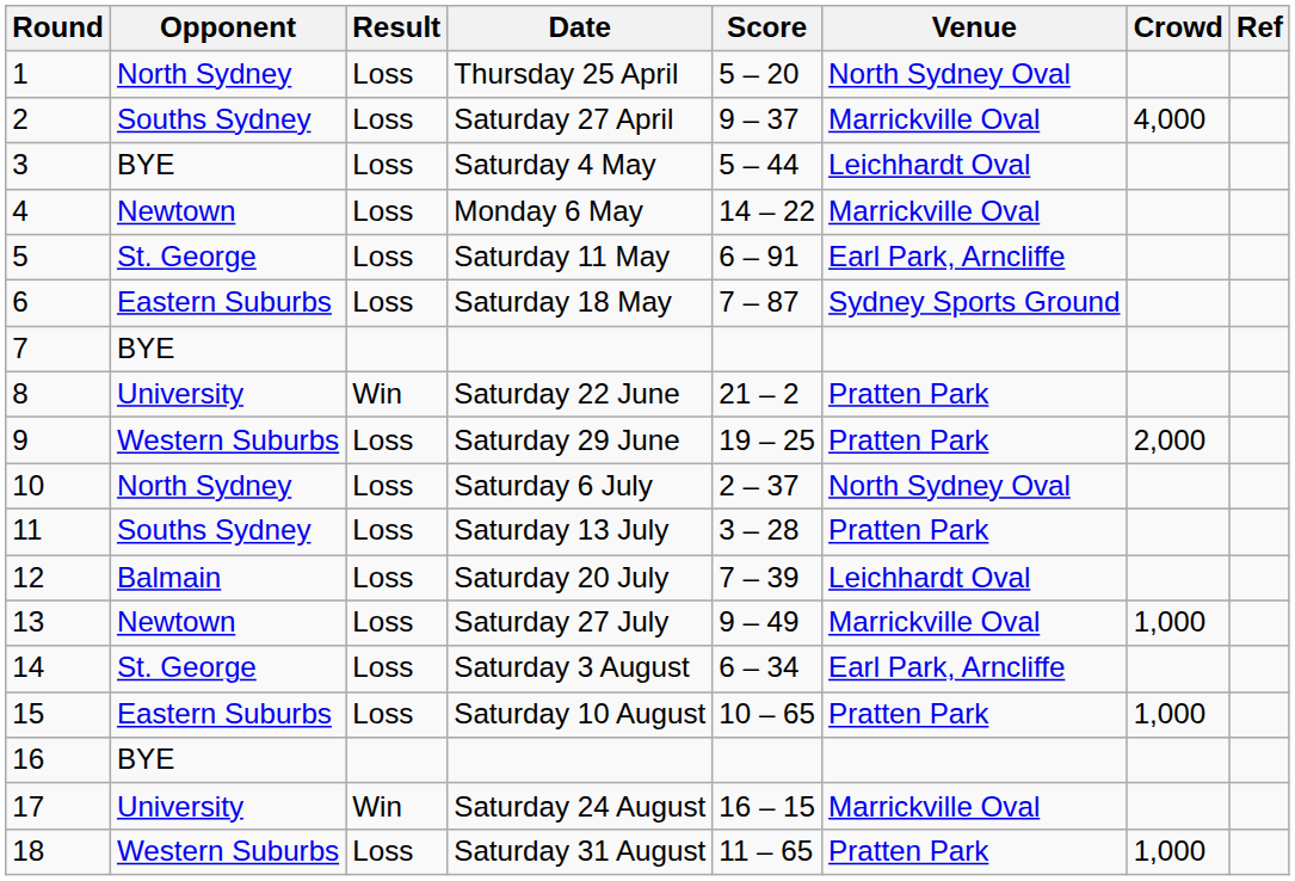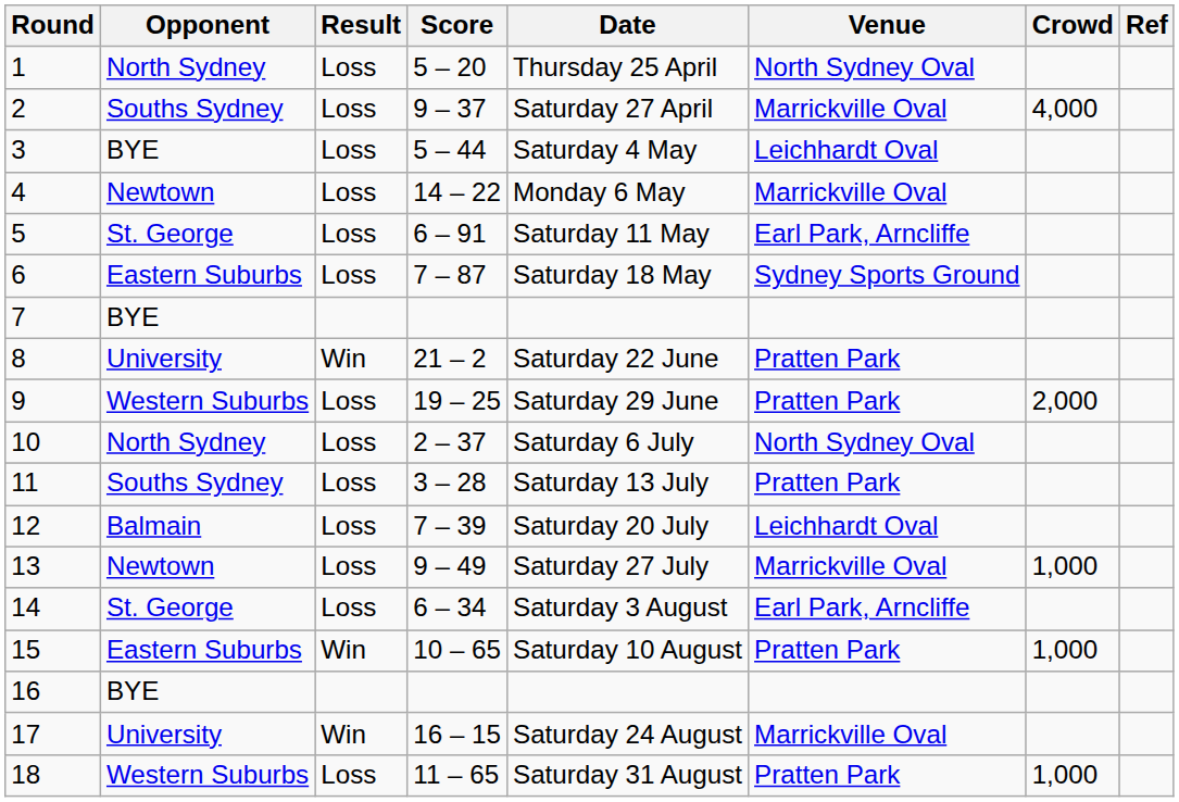 <table class="wikitable" style="text-align:left;">
 <tr>
 <th>Round</th>
 <th>Opponent</th>
 <th>Result</th>
+<th>Score</th>
 <th>Date</th>
-<th>Score</th>
 <th>Venue</th>
 <th>Crowd</th>
 <th>Ref</th>
 </tr>
 <tr>
 <td>1</td>
 <td> <a href='#'>North Sydney</a></td>
 <td>Loss</td>
+<td>5 – 20</td>
 <td>Thursday 25 April</td>
-<td>5 – 20</td>
 <td><a href='#'>North Sydney Oval</a></td>
 <td></td>
 <td></td>
 </tr>
 <tr>
 <td>2</td>
 <td> <a href='#'>Souths Sydney</a></td>
 <td>Loss</td>
+<td>9 – 37</td>
 <td>Saturday 27 April</td>
-<td>9 – 37</td>
 <td><a href='#'>Marrickville Oval</a></td>
 <td>4,000</td>
 <td></td>
 </tr>
 <tr>
 <td>3</td>
 <td>BYE</td>
 <td>Loss</td>
+<td>5 – 44</td>
 <td>Saturday 4 May</td>
-<td>5 – 44</td>
 <td><a href='#'>Leichhardt Oval</a></td>
 <td></td>
 <td></td>
 </tr>
 <tr>
 <td>4</td>
 <td> <a href='#'>Newtown</a></td>
 <td>Loss</td>
+<td>14 – 22</td>
 <td>Monday 6 May</td>
-<td>14 – 22</td>
 <td><a href='#'>Marrickville Oval</a></td>
 <td></td>
 <td></td>
 </tr>
 <tr>
 <td>5</td>
 <td> <a href='#'>St. George</a></td>
 <td>Loss</td>
+<td>6 – 91</td>
 <td>Saturday 11 May</td>
-<td>6 – 91</td>
 <td><a href='#'>Earl Park, Arncliffe</a></td>
 <td></td>
 <td></td>
 </tr>
 <tr>
 <td>6</td>
 <td> <a href='#'>Eastern Suburbs</a></td>
 <td>Loss</td>
+<td>7 – 87</td>
 <td>Saturday 18 May</td>
-<td>7 – 87</td>
 <td><a href='#'>Sydney Sports Ground</a></td>
 <td></td>
 <td></td>
 </tr>
 <tr>
 <td>7</td>
 <td>BYE</td>
 <td></td>
 <td></td>
 <td></td>
 <td></td>
 <td></td>
 <td></td>
 </tr>
 <tr>
 <td>8</td>
 <td> <a href='#'>University</a></td>
 <td>Win</td>
+<td>21 – 2</td>
 <td>Saturday 22 June</td>
-<td>21 – 2</td>
 <td><a href='#'>Pratten Park</a></td>
 <td></td>
 <td></td>
 </tr>
 <tr>
 <td>9</td>
 <td> <a href='#'>Western Suburbs</a></td>
 <td>Loss</td>
+<td>19 – 25</td>
 <td>Saturday 29 June</td>
-<td>19 – 25</td>
 <td><a href='#'>Pratten Park</a></td>
 <td>2,000</td>
 <td></td>
 </tr>
 <tr>
 <td>10</td>
 <td> <a href='#'>North Sydney</a></td>
 <td>Loss</td>
+<td>2 – 37</td>
 <td>Saturday 6 July</td>
-<td>2 – 37</td>
 <td><a href='#'>North Sydney Oval</a></td>
 <td></td>
 <td></td>
 </tr>
 <tr>
 <td>11</td>
 <td> <a href='#'>Souths Sydney</a></td>
 <td>Loss</td>
+<td>3 – 28</td>
 <td>Saturday 13 July</td>
-<td>3 – 28</td>
 <td><a href='#'>Pratten Park</a></td>
 <td></td>
 <td></td>
 </tr>
 <tr>
 <td>12</td>
 <td> <a href='#'>Balmain</a></td>
 <td>Loss</td>
+<td>7 – 39</td>
 <td>Saturday 20 July</td>
-<td>7 – 39</td>
 <td><a href='#'>Leichhardt Oval</a></td>
 <td></td>
 <td></td>
 </tr>
 <tr>
 <td>13</td>
 <td> <a href='#'>Newtown</a></td>
 <td>Loss</td>
+<td>9 – 49</td>
 <td>Saturday 27 July</td>
-<td>9 – 49</td>
 <td><a href='#'>Marrickville Oval</a></td>
 <td>1,000</td>
 <td></td>
 </tr>
 <tr>
 <td>14</td>
 <td> <a href='#'>St. George</a></td>
 <td>Loss</td>
+<td>6 – 34</td>
 <td>Saturday 3 August</td>
-<td>6 – 34</td>
 <td><a href='#'>Earl Park, Arncliffe</a></td>
 <td></td>
 <td></td>
 </tr>
 <tr>
 <td>15</td>
 <td> <a href='#'>Eastern Suburbs</a></td>
-<td>Loss</td>
+<td>Win</td>
+<td>10 – 65</td>
 <td>Saturday 10 August</td>
-<td>10 – 65</td>
 <td><a href='#'>Pratten Park</a></td>
 <td>1,000</td>
 <td></td>
 </tr>
 <tr>
 <td>16</td>
 <td>BYE</td>
 <td></td>
 <td></td>
 <td></td>
 <td></td>
 <td></td>
 <td></td>
 </tr>
 <tr>
 <td>17</td>
 <td> <a href='#'>University</a></td>
 <td>Win</td>
+<td>16 – 15</td>
 <td>Saturday 24 August</td>
-<td>16 – 15</td>
 <td><a href='#'>Marrickville Oval</a></td>
 <td></td>
 <td></td>
 </tr>
 <tr>
 <td>18</td>
 <td> <a href='#'>Western Suburbs</a></td>
 <td>Loss</td>
+<td>11 – 65</td>
 <td>Saturday 31 August</td>
-<td>11 – 65</td>
 <td><a href='#'>Pratten Park</a></td>
 <td>1,000</td>
 <td></td>
 </tr>
 </table>
